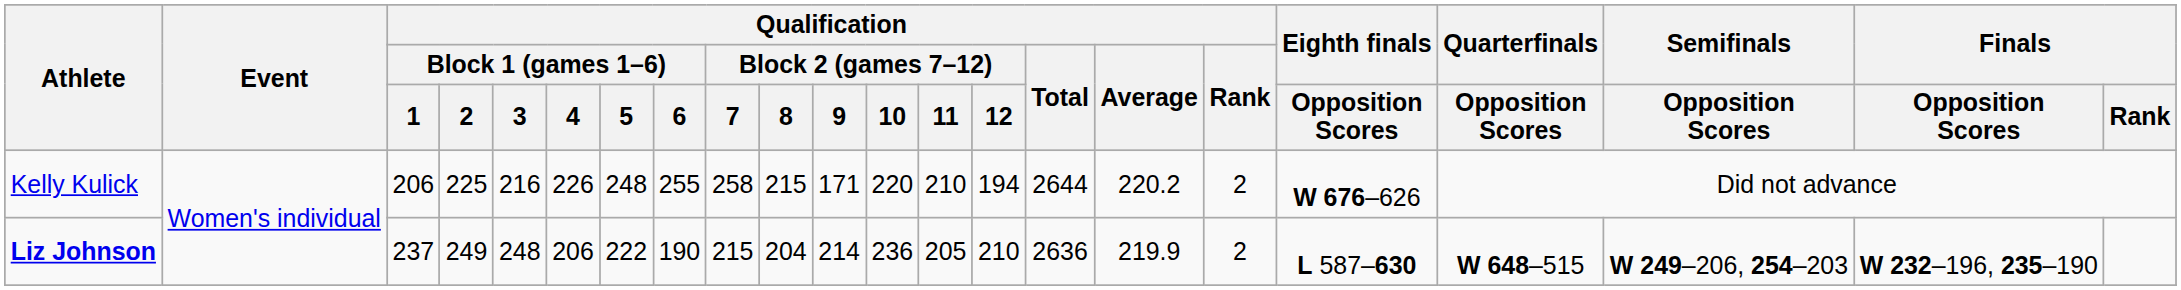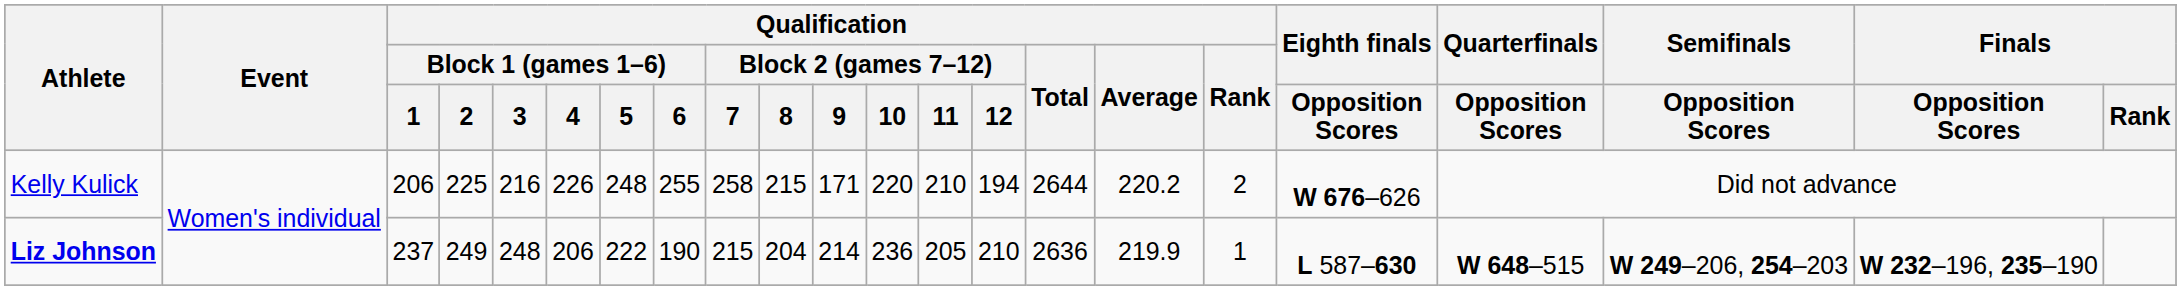 <table class="wikitable" style="font-size:90%">
 <tr>
 <th rowspan=3>Athlete</th>
 <th rowspan=3>Event</th>
 <th colspan=15>Qualification</th>
 <th rowspan=2>Eighth finals</th>
 <th rowspan=2>Quarterfinals</th>
 <th rowspan=2>Semifinals</th>
 <th rowspan=2 colspan=2>Finals</th>
 </tr>
 <tr>
 <th colspan=6>Block 1 (games 1–6)</th>
 <th colspan=6>Block 2 (games 7–12)</th>
 <th rowspan=2>Total</th>
 <th rowspan=2>Average</th>
 <th rowspan=2>Rank</th>
 </tr>
 <tr>
 <th>1</th>
 <th>2</th>
 <th>3</th>
 <th>4</th>
 <th>5</th>
 <th>6</th>
 <th>7</th>
 <th>8</th>
 <th>9</th>
 <th>10</th>
 <th>11</th>
 <th>12</th>
 <th>Opposition<br>Scores</th>
 <th>Opposition<br>Scores</th>
 <th>Opposition<br>Scores</th>
 <th>Opposition<br>Scores</th>
 <th>Rank</th>
 </tr>
 <tr align=center>
 <td align=left><a href='#'>Kelly Kulick</a></td>
 <td align=left rowspan=2><a href='#'>Women's individual</a><br></td>
 <td>206</td>
 <td>225</td>
 <td>216</td>
 <td>226</td>
 <td>248</td>
 <td>255</td>
 <td>258</td>
 <td>215</td>
 <td>171</td>
 <td>220</td>
 <td>210</td>
 <td>194</td>
 <td>2644</td>
 <td>220.2</td>
 <td>2<br></td>
 <td><br><strong>W</strong> <strong>676</strong>–626</td>
 <td colspan=4>Did not advance</td>
 </tr>
 <tr align=center>
 <td align=left><strong><a href='#'>Liz Johnson</a></strong><br></td>
 <td>237</td>
 <td>249</td>
 <td>248</td>
 <td>206</td>
 <td>222</td>
 <td>190</td>
 <td>215</td>
 <td>204</td>
 <td>214</td>
 <td>236</td>
 <td>205</td>
 <td>210</td>
 <td>2636</td>
 <td>219.9</td>
-<td>2<br></td>
+<td>1<br></td>
 <td><br><strong>L</strong> 587–<strong>630</strong></td>
 <td><br><strong>W</strong> <strong>648</strong>–515</td>
 <td><br><strong>W</strong> <strong>249</strong>–206, <strong>254</strong>–203</td>
 <td><br><strong>W</strong> <strong>232</strong>–196, <strong>235</strong>–190</td>
 <td></td>
 </tr>
 </table>
